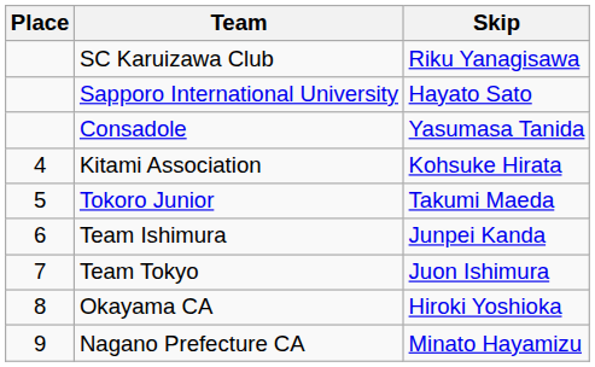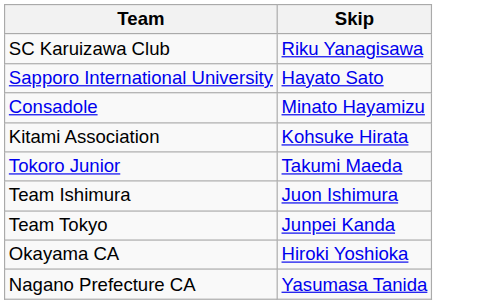 <table class="wikitable">
 <tr>
-<th>Place</th>
 <th>Team</th>
 <th>Skip</th>
 </tr>
 <tr>
-<td align=center></td>
 <td> SC Karuizawa Club</td>
 <td><a href='#'>Riku Yanagisawa</a></td>
 </tr>
 <tr>
-<td align=center></td>
 <td> <a href='#'>Sapporo International University</a></td>
 <td><a href='#'>Hayato Sato</a></td>
 </tr>
 <tr>
-<td align=center></td>
 <td> <a href='#'>Consadole</a></td>
-<td><a href='#'>Yasumasa Tanida</a></td>
+<td><a href='#'>Minato Hayamizu</a></td>
 </tr>
 <tr>
-<td align=center>4</td>
 <td> Kitami Association</td>
 <td><a href='#'>Kohsuke Hirata</a></td>
 </tr>
 <tr>
-<td align=center>5</td>
 <td> <a href='#'>Tokoro Junior</a></td>
 <td><a href='#'>Takumi Maeda</a></td>
 </tr>
 <tr>
-<td align=center>6</td>
 <td> Team Ishimura</td>
+<td><a href='#'>Juon Ishimura</a></td>
+</tr>
+<tr>
+<td> Team Tokyo</td>
 <td><a href='#'>Junpei Kanda</a></td>
 </tr>
 <tr>
-<td align=center>7</td>
-<td> Team Tokyo</td>
-<td><a href='#'>Juon Ishimura</a></td>
-</tr>
-<tr>
-<td align=center>8</td>
 <td> Okayama CA</td>
 <td><a href='#'>Hiroki Yoshioka</a></td>
 </tr>
 <tr>
-<td align=center>9</td>
 <td> Nagano Prefecture CA</td>
-<td><a href='#'>Minato Hayamizu</a></td>
+<td><a href='#'>Yasumasa Tanida</a></td>
 </tr>
 </table>
